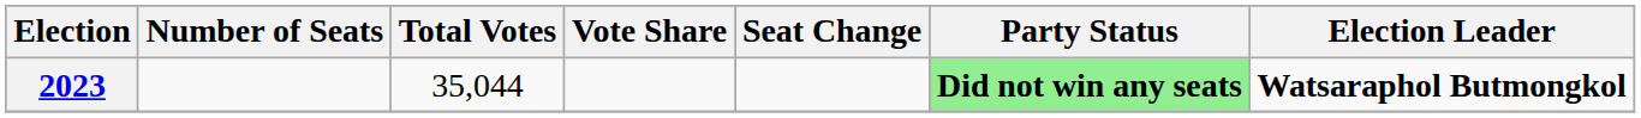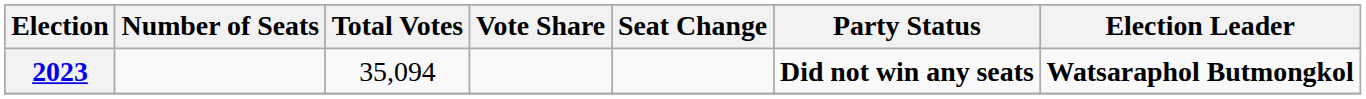 <table class="wikitable" style="font-size:100%; text-align:center;">
 <tr>
 <th>Election</th>
 <th>Number of Seats</th>
 <th>Total Votes</th>
 <th>Vote Share</th>
 <th>Seat Change</th>
 <th>Party Status</th>
 <th>Election Leader</th>
 </tr>
 <tr>
 <th><a href='#'>2023</a></th>
 <td></td>
-<td>35,044</td>
+<td>35,094</td>
 <td></td>
 <td></td>
-<td style="background: lightgreen;"><strong>Did not win any seats</strong></td>
+<td><strong>Did not win any seats</strong></td>
 <td><strong>Watsaraphol Butmongkol</strong></td>
 </tr>
 <tr>
 </tr>
 </table>
